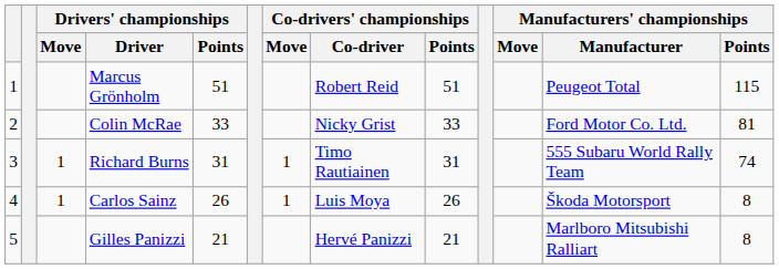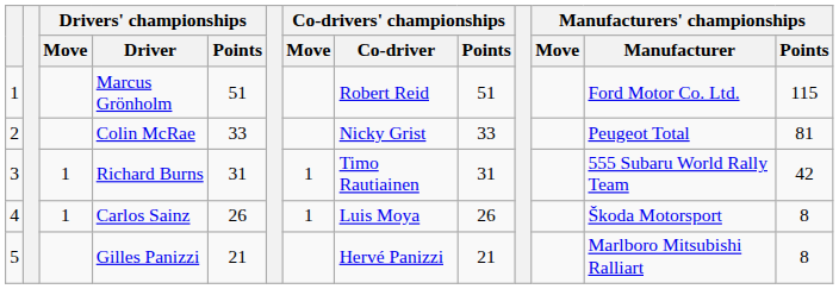 <table class="wikitable" style="font-size:85%;">
 <tr>
 <th rowspan="2"></th>
 <th rowspan="7" style="width:5px;"></th>
 <th colspan="3">Drivers' championships</th>
 <th rowspan="7" style="width:5px;"></th>
 <th colspan="3" nowrap>Co-drivers' championships</th>
 <th rowspan="7" style="width:5px;"></th>
 <th colspan="3" nowrap>Manufacturers' championships</th>
 </tr>
 <tr>
 <th>Move</th>
 <th>Driver</th>
 <th>Points</th>
 <th>Move</th>
 <th>Co-driver</th>
 <th>Points</th>
 <th>Move</th>
 <th>Manufacturer</th>
 <th>Points</th>
 </tr>
 <tr>
 <td align="center">1</td>
 <td align="center"></td>
 <td> <a href='#'>Marcus Grönholm</a></td>
 <td align="center">51</td>
 <td align="center"></td>
 <td> <a href='#'>Robert Reid</a></td>
 <td align="center">51</td>
 <td align="center"></td>
-<td> <a href='#'>Peugeot Total</a></td>
+<td> <a href='#'>Ford Motor Co. Ltd.</a></td>
 <td align="center">115</td>
 </tr>
 <tr>
 <td align="center">2</td>
 <td align="center"></td>
 <td> <a href='#'>Colin McRae</a></td>
 <td align="center">33</td>
 <td align="center"></td>
 <td> <a href='#'>Nicky Grist</a></td>
 <td align="center">33</td>
 <td align="center"></td>
-<td> <a href='#'>Ford Motor Co. Ltd.</a></td>
+<td> <a href='#'>Peugeot Total</a></td>
 <td align="center">81</td>
 </tr>
 <tr>
 <td align="center">3</td>
 <td align="center"> 1</td>
 <td> <a href='#'>Richard Burns</a></td>
 <td align="center">31</td>
 <td align="center"> 1</td>
 <td> <a href='#'>Timo Rautiainen</a></td>
 <td align="center">31</td>
 <td align="center"></td>
 <td> <a href='#'>555 Subaru World Rally Team</a></td>
-<td align="center">74</td>
+<td align="center">42</td>
 </tr>
 <tr>
 <td align="center">4</td>
 <td align="center"> 1</td>
 <td> <a href='#'>Carlos Sainz</a></td>
 <td align="center">26</td>
 <td align="center"> 1</td>
 <td> <a href='#'>Luis Moya</a></td>
 <td align="center">26</td>
 <td align="center"></td>
 <td> <a href='#'>Škoda Motorsport</a></td>
 <td align="center">8</td>
 </tr>
 <tr>
 <td align="center">5</td>
 <td align="center"></td>
 <td> <a href='#'>Gilles Panizzi</a></td>
 <td align="center">21</td>
 <td align="center"></td>
 <td> <a href='#'>Hervé Panizzi</a></td>
 <td align="center">21</td>
 <td align="center"></td>
 <td> <a href='#'>Marlboro Mitsubishi Ralliart</a></td>
 <td align="center">8</td>
 </tr>
 </table>
